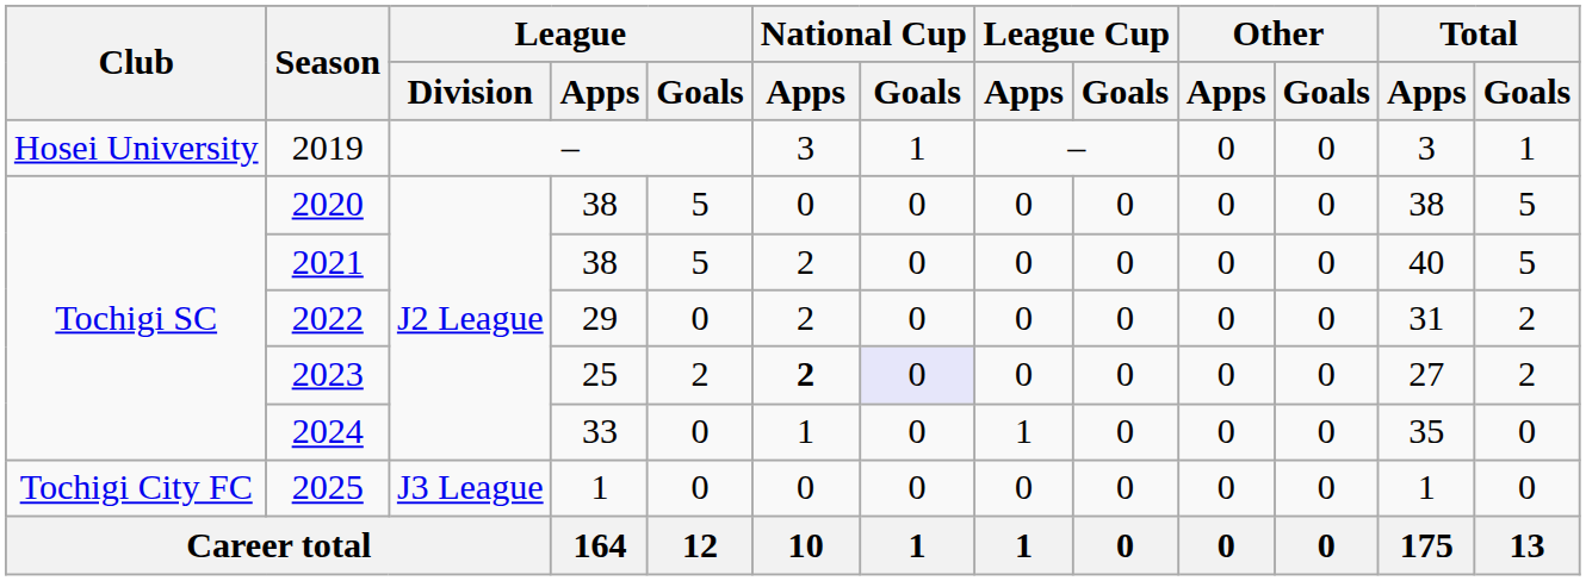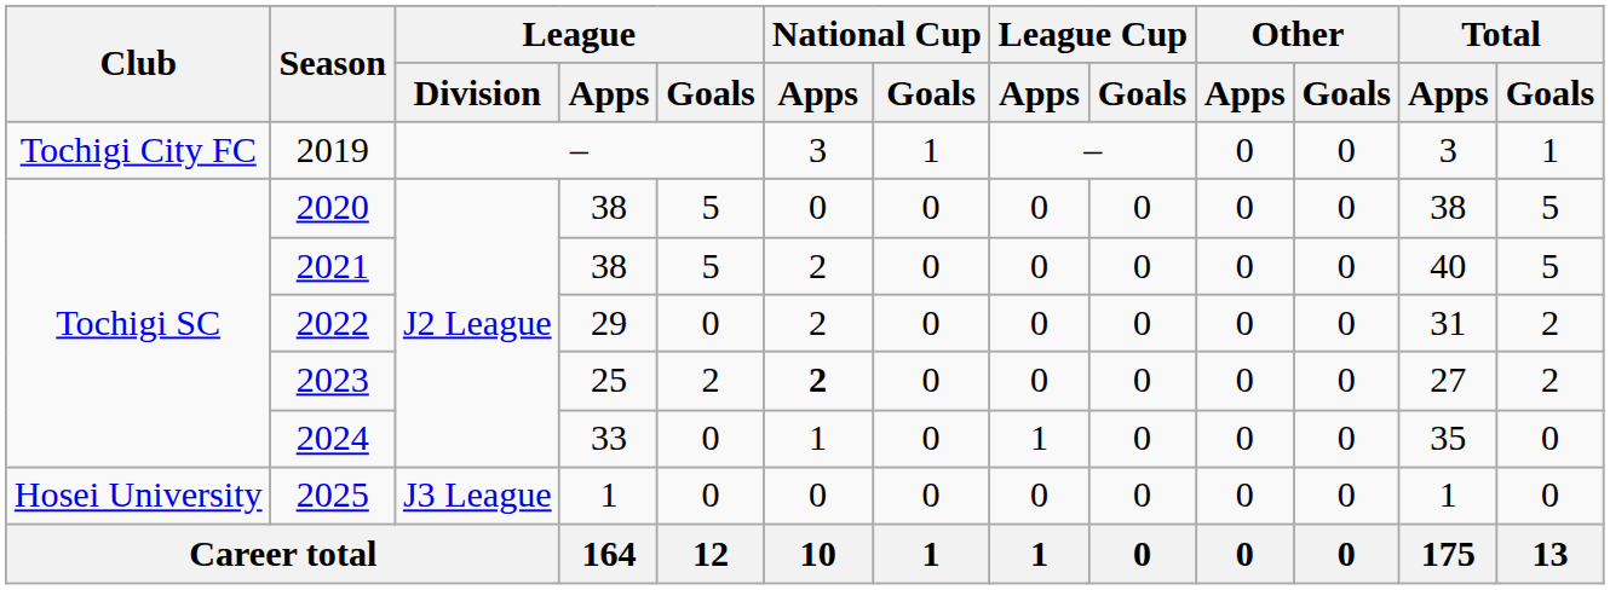 <table class="wikitable" style="text-align: center">
 <tr>
 <th rowspan="2">Club</th>
 <th rowspan="2">Season</th>
 <th colspan="3">League</th>
 <th colspan="2">National Cup</th>
 <th colspan="2">League Cup</th>
 <th colspan="2">Other</th>
 <th colspan="2">Total</th>
 </tr>
 <tr>
 <th>Division</th>
 <th>Apps</th>
 <th>Goals</th>
 <th>Apps</th>
 <th>Goals</th>
 <th>Apps</th>
 <th>Goals</th>
 <th>Apps</th>
 <th>Goals</th>
 <th>Apps</th>
 <th>Goals</th>
 </tr>
 <tr>
-<td><a href='#'>Hosei University</a></td>
+<td><a href='#'>Tochigi City FC</a></td>
 <td>2019</td>
 <td colspan="3">–</td>
 <td>3</td>
 <td>1</td>
 <td colspan="2">–</td>
 <td>0</td>
 <td>0</td>
 <td>3</td>
 <td>1</td>
 </tr>
 <tr>
 <td rowspan="5"><a href='#'>Tochigi SC</a></td>
 <td><a href='#'>2020</a></td>
 <td rowspan="5"><a href='#'>J2 League</a></td>
 <td>38</td>
 <td>5</td>
 <td>0</td>
 <td>0</td>
 <td>0</td>
 <td>0</td>
 <td>0</td>
 <td>0</td>
 <td>38</td>
 <td>5</td>
 </tr>
 <tr>
 <td><a href='#'>2021</a></td>
 <td>38</td>
 <td>5</td>
 <td>2</td>
 <td>0</td>
 <td>0</td>
 <td>0</td>
 <td>0</td>
 <td>0</td>
 <td>40</td>
 <td>5</td>
 </tr>
 <tr>
 <td><a href='#'>2022</a></td>
 <td>29</td>
 <td>0</td>
 <td>2</td>
 <td>0</td>
 <td>0</td>
 <td>0</td>
 <td>0</td>
 <td>0</td>
 <td>31</td>
 <td>2</td>
 </tr>
 <tr>
 <td><a href='#'>2023</a></td>
 <td>25</td>
 <td>2</td>
 <td><strong>2</strong></td>
-<td style="background: lavender;">0</td>
+<td>0</td>
 <td>0</td>
 <td>0</td>
 <td>0</td>
 <td>0</td>
 <td>27</td>
 <td>2</td>
 </tr>
 <tr>
 <td><a href='#'>2024</a></td>
 <td>33</td>
 <td>0</td>
 <td>1</td>
 <td>0</td>
 <td>1</td>
 <td>0</td>
 <td>0</td>
 <td>0</td>
 <td>35</td>
 <td>0</td>
 </tr>
 <tr>
-<td><a href='#'>Tochigi City FC</a></td>
+<td><a href='#'>Hosei University</a></td>
 <td><a href='#'>2025</a></td>
 <td><a href='#'>J3 League</a></td>
 <td>1</td>
 <td>0</td>
 <td>0</td>
 <td>0</td>
 <td>0</td>
 <td>0</td>
 <td>0</td>
 <td>0</td>
 <td>1</td>
 <td>0</td>
 </tr>
 <tr>
 <th colspan=3>Career total</th>
 <th>164</th>
 <th>12</th>
 <th>10</th>
 <th>1</th>
 <th>1</th>
 <th>0</th>
 <th>0</th>
 <th>0</th>
 <th>175</th>
 <th>13</th>
 </tr>
 </table>
